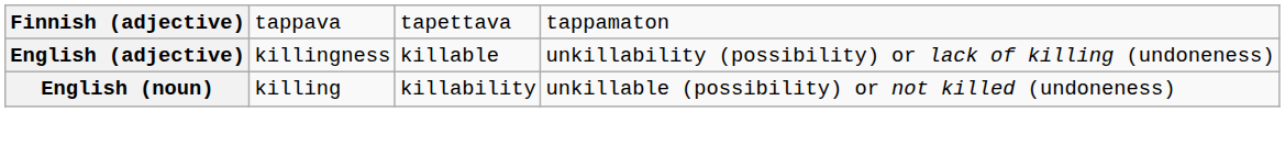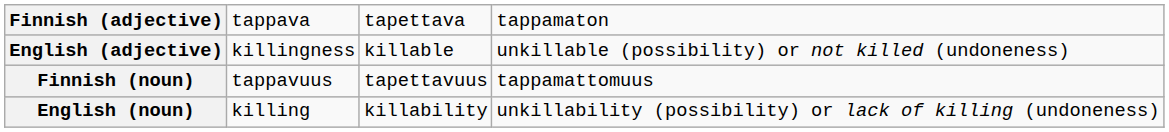 <table border="1" class="wikitable">
 <tr>
 <th>Finnish (adjective)</th>
 <td>tappava</td>
 <td>tapettava</td>
 <td>tappamaton</td>
 </tr>
 <tr>
 <th>English (adjective)</th>
 <td>killingness</td>
 <td>killable</td>
-<td>unkillability (possibility) or <em>lack of killing</em> (undoneness)</td>
+<td>unkillable (possibility) or <em>not killed</em> (undoneness)</td>
+</tr>
+<tr>
+<th>Finnish (noun)</th>
+<td>tappavuus</td>
+<td>tapettavuus</td>
+<td>tappamattomuus</td>
 </tr>
 <tr>
 <th>English (noun)</th>
 <td>killing</td>
 <td>killability</td>
-<td>unkillable (possibility) or <em>not killed</em> (undoneness)</td>
+<td>unkillability (possibility) or <em>lack of killing</em> (undoneness)</td>
 </tr>
 </table>
